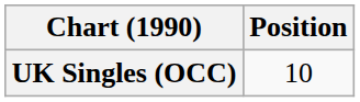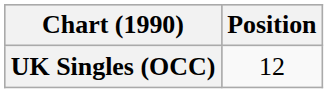 <table class="wikitable plainrowheaders" style="text-align:center">
 <tr>
 <th scope="col">Chart (1990)</th>
 <th scope="col">Position</th>
 </tr>
 <tr>
 <th scope="row">UK Singles (OCC)</th>
-<td>10</td>
+<td>12</td>
 </tr>
 </table>
